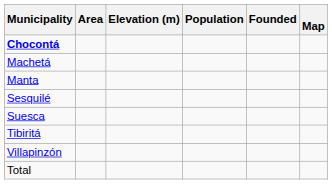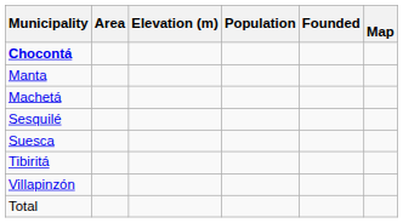 <table class="wikitable sortable mw-collapsible">
 <tr>
 <th>Municipality<br></th>
 <th>Area<br></th>
 <th>Elevation (m)<br></th>
 <th>Population<br></th>
 <th>Founded</th>
 <th><br>Map</th>
 </tr>
 <tr>
 <td><strong><a href='#'>Chocontá</a></strong></td>
 <td></td>
 <td></td>
 <td></td>
 <td></td>
 <td></td>
 </tr>
 <tr>
-<td><a href='#'>Machetá</a></td>
+<td><a href='#'>Manta</a></td>
 <td></td>
 <td></td>
 <td></td>
 <td></td>
 <td></td>
 </tr>
 <tr>
-<td><a href='#'>Manta</a></td>
+<td><a href='#'>Machetá</a></td>
 <td></td>
 <td></td>
 <td></td>
 <td></td>
 <td></td>
 </tr>
 <tr>
 <td><a href='#'>Sesquilé</a></td>
 <td></td>
 <td></td>
 <td></td>
 <td></td>
 <td></td>
 </tr>
 <tr>
 <td><a href='#'>Suesca</a></td>
 <td></td>
 <td></td>
 <td></td>
 <td></td>
 <td></td>
 </tr>
 <tr>
 <td><a href='#'>Tibiritá</a></td>
 <td></td>
 <td></td>
 <td></td>
 <td></td>
 <td></td>
 </tr>
 <tr>
 <td><a href='#'>Villapinzón</a></td>
 <td></td>
 <td></td>
 <td></td>
 <td></td>
 <td></td>
 </tr>
 <tr>
 <td>Total</td>
 <td></td>
 <td></td>
 <td></td>
 <td></td>
 <td></td>
 </tr>
 </table>
